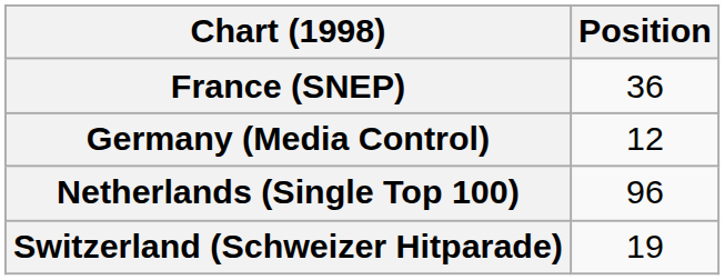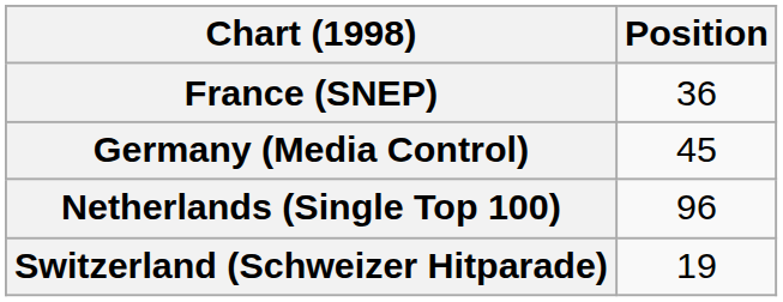 <table class="wikitable sortable plainrowheaders" style="text-align:center">
 <tr>
 <th>Chart (1998)</th>
 <th>Position</th>
 </tr>
 <tr>
 <th scope="row">France (SNEP)</th>
 <td>36</td>
 </tr>
 <tr>
 <th scope="row">Germany (Media Control)</th>
-<td>12</td>
+<td>45</td>
 </tr>
 <tr>
 <th scope="row">Netherlands (Single Top 100)</th>
 <td>96</td>
 </tr>
 <tr>
 <th scope="row">Switzerland (Schweizer Hitparade)</th>
 <td>19</td>
 </tr>
 </table>
